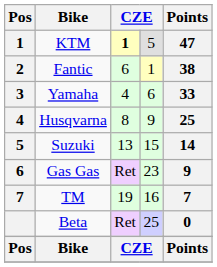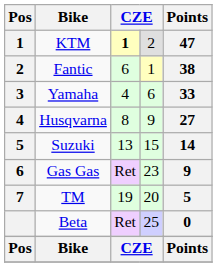 <table class="wikitable" style="font-size: 80%; text-align:center">
 <tr valign="top">
 <th valign="middle">Pos</th>
 <th valign="middle">Bike</th>
 <th colspan=2><a href='#'>CZE</a><br></th>
 <th valign="middle">Points</th>
 </tr>
 <tr>
 <th>1</th>
 <td><a href='#'>KTM</a></td>
 <td style="background:#ffffbf;"><strong>1</strong></td>
-<td style="background:#dfdfdf;">5</td>
+<td style="background:#dfdfdf;">2</td>
 <th>47</th>
 </tr>
 <tr>
 <th>2</th>
 <td><a href='#'>Fantic</a></td>
 <td style="background:#dfffdf;">6</td>
 <td style="background:#ffffbf;">1</td>
 <th>38</th>
 </tr>
 <tr>
 <th>3</th>
 <td><a href='#'>Yamaha</a></td>
 <td style="background:#dfffdf;">4</td>
 <td style="background:#dfffdf;">6</td>
 <th>33</th>
 </tr>
 <tr>
 <th>4</th>
 <td><a href='#'>Husqvarna</a></td>
 <td style="background:#dfffdf;">8</td>
 <td style="background:#dfffdf;">9</td>
-<th>25</th>
+<th>27</th>
 </tr>
 <tr>
 <th>5</th>
 <td><a href='#'>Suzuki</a></td>
 <td style="background:#dfffdf;">13</td>
 <td style="background:#dfffdf;">15</td>
 <th>14</th>
 </tr>
 <tr>
 <th>6</th>
 <td><a href='#'>Gas Gas</a></td>
 <td style="background:#efcfff;">Ret</td>
 <td style="background:#dfffdf;">23</td>
 <th>9</th>
 </tr>
 <tr>
 <th>7</th>
 <td><a href='#'>TM</a></td>
 <td style="background:#dfffdf;">19</td>
-<td style="background:#dfffdf;">16</td>
-<th>7</th>
+<td style="background:#dfffdf;">20</td>
+<th>5</th>
 </tr>
 <tr>
 <th></th>
 <td><a href='#'>Beta</a></td>
 <td style="background:#efcfff;">Ret</td>
 <td style="background:#cfcfff;">25</td>
 <th>0</th>
 </tr>
 <tr>
 </tr>
 <tr valign="top">
 <th valign="middle">Pos</th>
 <th valign="middle">Bike</th>
 <th colspan=2><a href='#'>CZE</a><br></th>
 <th valign="middle">Points</th>
 </tr>
 <tr>
 </tr>
 </table>
